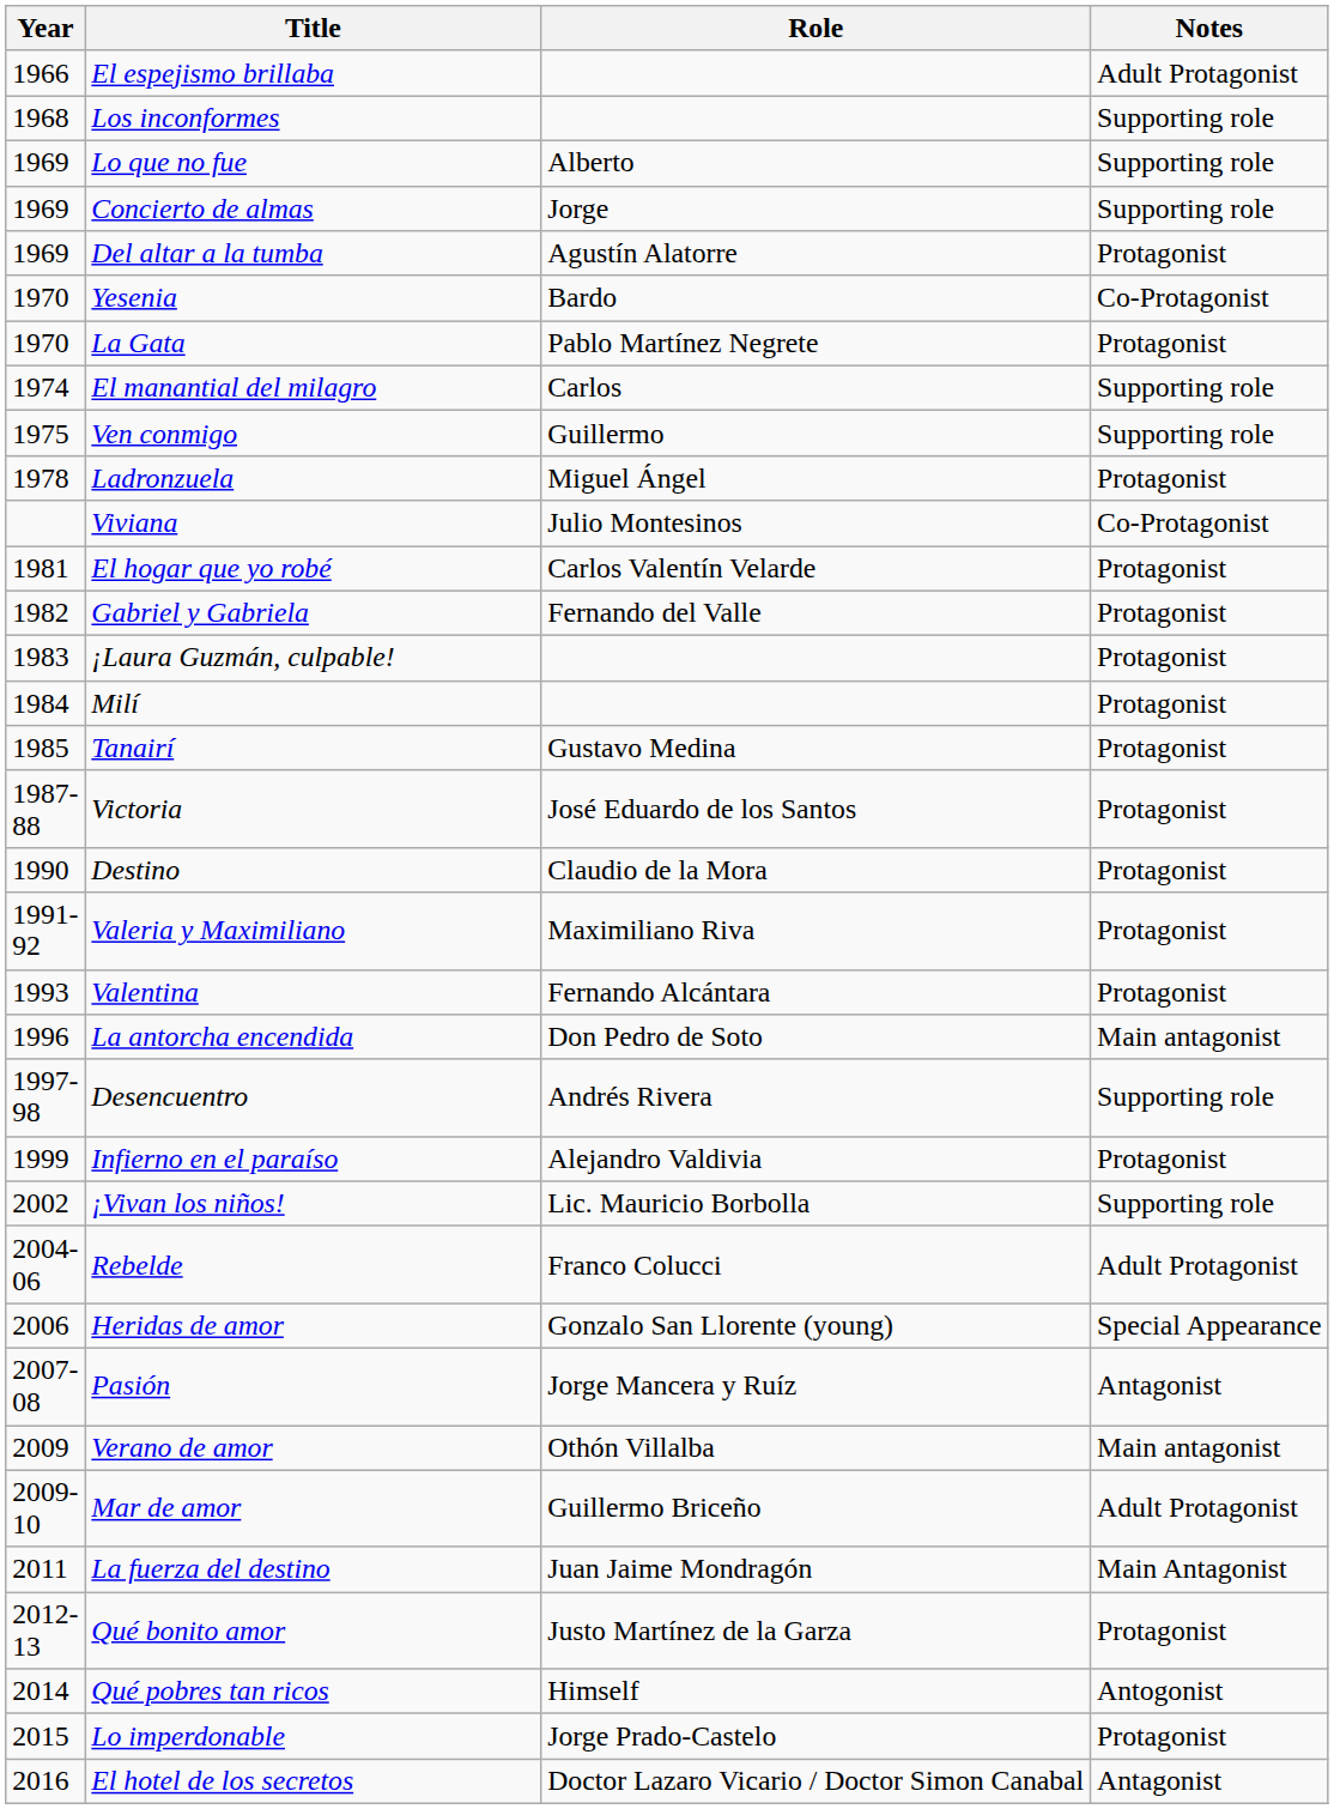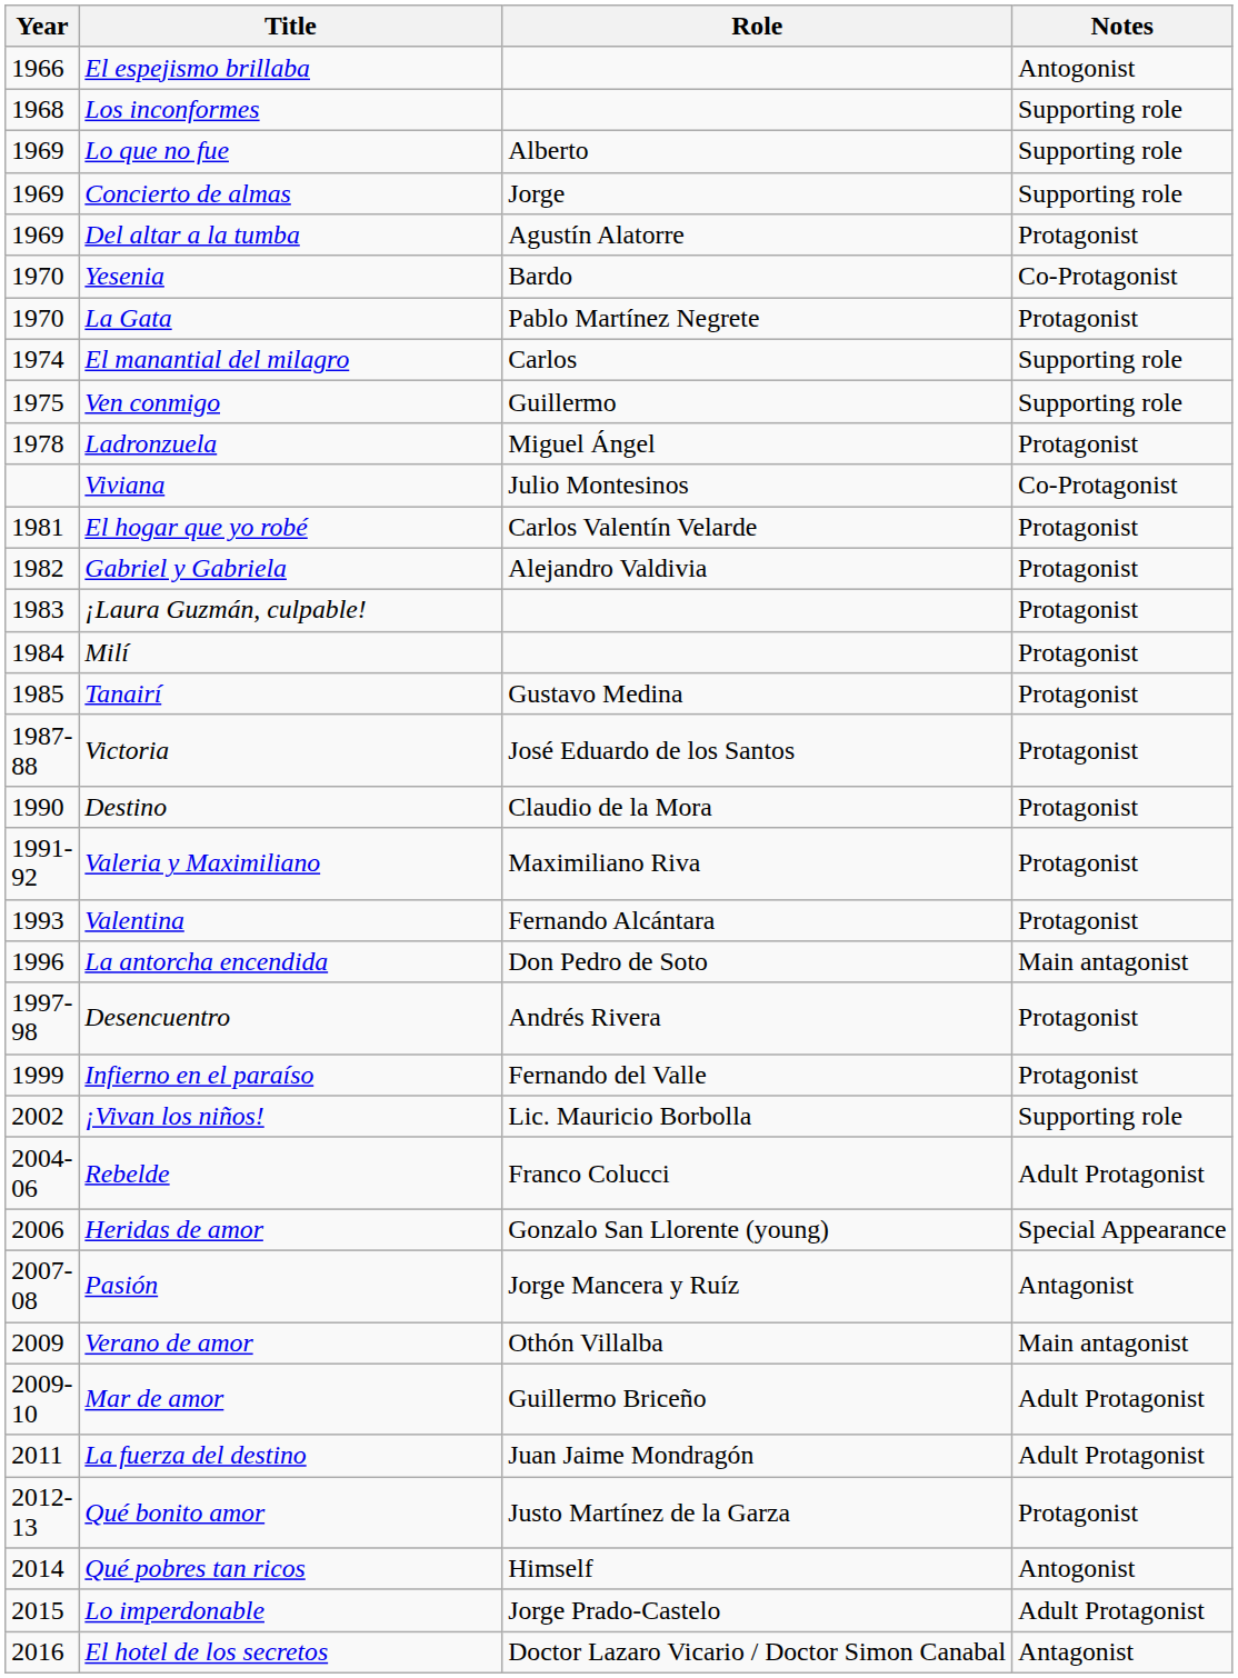 <table class="wikitable sortable">
 <tr>
 <th width="33">Year</th>
 <th width="250">Title</th>
 <th>Role</th>
 <th class="unsortable">Notes</th>
 </tr>
 <tr>
 <td>1966</td>
 <td><em><a href='#'>El espejismo brillaba</a></em></td>
 <td></td>
-<td>Adult Protagonist</td>
+<td>Antogonist</td>
 </tr>
 <tr>
 <td>1968</td>
 <td><em><a href='#'>Los inconformes</a></em></td>
 <td></td>
 <td>Supporting role</td>
 </tr>
 <tr>
 <td>1969</td>
 <td><em><a href='#'>Lo que no fue</a></em></td>
 <td>Alberto</td>
 <td>Supporting role</td>
 </tr>
 <tr>
 <td>1969</td>
 <td><em><a href='#'>Concierto de almas</a></em></td>
 <td>Jorge</td>
 <td>Supporting role</td>
 </tr>
 <tr>
 <td>1969</td>
 <td><em><a href='#'>Del altar a la tumba</a></em></td>
 <td>Agustín Alatorre</td>
 <td>Protagonist</td>
 </tr>
 <tr>
 <td>1970</td>
 <td><em><a href='#'>Yesenia</a></em></td>
 <td>Bardo</td>
 <td>Co-Protagonist</td>
 </tr>
 <tr>
 <td>1970</td>
 <td><em><a href='#'>La Gata</a></em></td>
 <td>Pablo Martínez Negrete</td>
 <td>Protagonist</td>
 </tr>
 <tr>
 <td>1974</td>
 <td><em><a href='#'>El manantial del milagro</a></em></td>
 <td>Carlos</td>
 <td>Supporting role</td>
 </tr>
 <tr>
 <td>1975</td>
 <td><em><a href='#'>Ven conmigo</a></em></td>
 <td>Guillermo</td>
 <td>Supporting role</td>
 </tr>
 <tr>
 <td>1978</td>
 <td><em><a href='#'>Ladronzuela</a></em></td>
 <td>Miguel Ángel</td>
 <td>Protagonist</td>
 </tr>
 <tr>
 <td></td>
 <td><em><a href='#'>Viviana</a></em></td>
 <td>Julio Montesinos</td>
 <td>Co-Protagonist</td>
 </tr>
 <tr>
 <td>1981</td>
 <td><em><a href='#'>El hogar que yo robé</a></em></td>
 <td>Carlos Valentín Velarde</td>
 <td>Protagonist</td>
 </tr>
 <tr>
 <td>1982</td>
 <td><em><a href='#'>Gabriel y Gabriela</a></em></td>
-<td>Fernando del Valle</td>
+<td>Alejandro Valdivia</td>
 <td>Protagonist</td>
 </tr>
 <tr>
 <td>1983</td>
 <td><em>¡Laura Guzmán, culpable!</em></td>
 <td></td>
 <td>Protagonist</td>
 </tr>
 <tr>
 <td>1984</td>
 <td><em>Milí</em></td>
 <td></td>
 <td>Protagonist</td>
 </tr>
 <tr>
 <td>1985</td>
 <td><em><a href='#'>Tanairí</a></em></td>
 <td>Gustavo Medina</td>
 <td>Protagonist</td>
 </tr>
 <tr>
 <td>1987-88</td>
 <td><em>Victoria</em></td>
 <td>José Eduardo de los Santos</td>
 <td>Protagonist</td>
 </tr>
 <tr>
 <td>1990</td>
 <td><em>Destino</em></td>
 <td>Claudio de la Mora</td>
 <td>Protagonist</td>
 </tr>
 <tr>
 <td>1991-92</td>
 <td><em><a href='#'>Valeria y Maximiliano</a></em></td>
 <td>Maximiliano Riva</td>
 <td>Protagonist</td>
 </tr>
 <tr>
 <td>1993</td>
 <td><em><a href='#'>Valentina</a></em></td>
 <td>Fernando Alcántara</td>
 <td>Protagonist</td>
 </tr>
 <tr>
 <td>1996</td>
 <td><em><a href='#'>La antorcha encendida</a></em></td>
 <td>Don Pedro de Soto</td>
 <td>Main antagonist</td>
 </tr>
 <tr>
 <td>1997-98</td>
 <td><em>Desencuentro</em></td>
 <td>Andrés Rivera</td>
-<td>Supporting role</td>
+<td>Protagonist</td>
 </tr>
 <tr>
 <td>1999</td>
 <td><em><a href='#'>Infierno en el paraíso</a></em></td>
-<td>Alejandro Valdivia</td>
+<td>Fernando del Valle</td>
 <td>Protagonist</td>
 </tr>
 <tr>
 <td>2002</td>
 <td><em><a href='#'>¡Vivan los niños!</a></em></td>
 <td>Lic. Mauricio Borbolla</td>
 <td>Supporting role</td>
 </tr>
 <tr>
 <td>2004-06</td>
 <td><em><a href='#'>Rebelde</a></em></td>
 <td>Franco Colucci</td>
 <td>Adult Protagonist</td>
 </tr>
 <tr>
 <td>2006</td>
 <td><em><a href='#'>Heridas de amor</a></em></td>
 <td>Gonzalo San Llorente (young)</td>
 <td>Special Appearance</td>
 </tr>
 <tr>
 <td>2007-08</td>
 <td><em><a href='#'>Pasión</a></em></td>
 <td>Jorge Mancera y Ruíz</td>
 <td>Antagonist</td>
 </tr>
 <tr>
 <td>2009</td>
 <td><em><a href='#'>Verano de amor</a></em></td>
 <td>Othón Villalba</td>
 <td>Main antagonist</td>
 </tr>
 <tr>
 <td>2009-10</td>
 <td><em><a href='#'>Mar de amor</a></em></td>
 <td>Guillermo Briceño</td>
 <td>Adult Protagonist</td>
 </tr>
 <tr>
 <td>2011</td>
 <td><em><a href='#'>La fuerza del destino</a></em></td>
 <td>Juan Jaime Mondragón</td>
-<td>Main Antagonist</td>
+<td>Adult Protagonist</td>
 </tr>
 <tr>
 <td>2012-13</td>
 <td><em><a href='#'>Qué bonito amor</a></em></td>
 <td>Justo Martínez de la Garza</td>
 <td>Protagonist</td>
 </tr>
 <tr>
 <td>2014</td>
 <td><em><a href='#'>Qué pobres tan ricos</a></em></td>
 <td>Himself</td>
 <td>Antogonist</td>
 </tr>
 <tr>
 <td>2015</td>
 <td><em><a href='#'>Lo imperdonable</a></em></td>
 <td>Jorge Prado-Castelo</td>
-<td>Protagonist</td>
+<td>Adult Protagonist</td>
 </tr>
 <tr>
 <td>2016</td>
 <td><em><a href='#'>El hotel de los secretos</a></em></td>
 <td>Doctor Lazaro Vicario / Doctor Simon Canabal</td>
 <td>Antagonist</td>
 </tr>
 <tr>
 </tr>
 </table>
